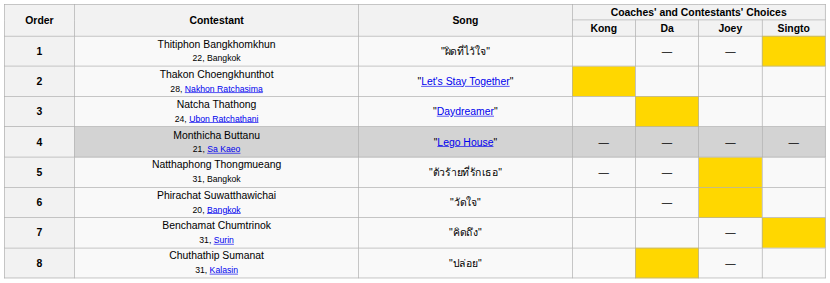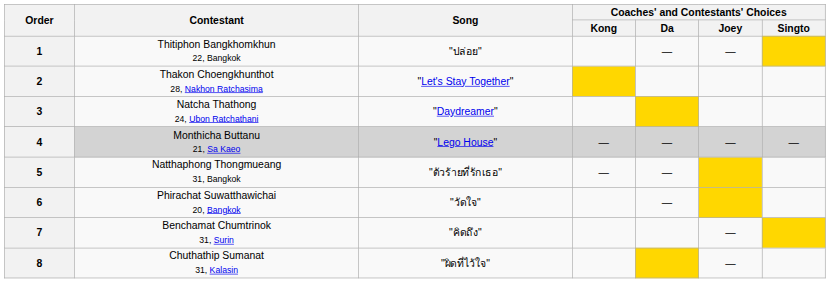 <table class="wikitable" style="text-align:center; line-height:17px; width:100%;">
 <tr>
 <th rowspan=2>Order</th>
 <th rowspan=2>Contestant</th>
 <th rowspan=2>Song</th>
 <th colspan=4>Coaches' and Contestants' Choices</th>
 </tr>
 <tr>
 <th width="90">Kong</th>
 <th width="90">Da</th>
 <th width="90">Joey</th>
 <th width="90">Singto</th>
 </tr>
 <tr>
 <th>1</th>
 <td>Thitiphon Bangkhomkhun<br><sub>22, Bangkok</sub></td>
-<td>"ผิดที่ไว้ใจ"</td>
+<td>"ปล่อย"</td>
 <td style = "text-align:center;"></td>
 <td>—</td>
 <td>—</td>
 <td style = "background:gold;text-align:center;"></td>
 </tr>
 <tr>
 <th>2</th>
 <td>Thakon Choengkhunthot<br><sub>28, <a href='#'>Nakhon Ratchasima</a></sub></td>
 <td>"<a href='#'>Let's Stay Together</a>"</td>
 <td style = "background:gold;text-align:center;"></td>
 <td style = "text-align:center;"></td>
 <td style = "text-align:center;"></td>
 <td style = "text-align:center;"></td>
 </tr>
 <tr>
 <th>3</th>
 <td>Natcha Thathong<br><sub>24, <a href='#'>Ubon Ratchathani</a></sub></td>
 <td>"<a href='#'>Daydreamer</a>"</td>
 <td style = "text-align:center;"></td>
 <td style = "background:gold;text-align:center;"></td>
 <td style = "text-align:center;"></td>
 <td style = "text-align:center;"></td>
 </tr>
 <tr bgcolor=lightgrey>
 <th>4</th>
 <td>Monthicha Buttanu<br><sub>21, <a href='#'>Sa Kaeo</a></sub></td>
 <td>"<a href='#'>Lego House</a>"</td>
 <td style = "text-align:center;">—</td>
 <td style = "text-align:center;">—</td>
 <td style = "text-align:center;">—</td>
 <td style = "text-align:center;">—</td>
 </tr>
 <tr>
 <th>5</th>
 <td>Natthaphong Thongmueang<br><sub>31, Bangkok</sub></td>
 <td>"ตัวร้ายที่รักเธอ"</td>
 <td>—</td>
 <td>—</td>
 <td style = "background:gold;text-align:center;"></td>
 <td style = "text-align:center;"></td>
 </tr>
 <tr>
 <th>6</th>
 <td>Phirachat Suwatthawichai<br><sub>20, <a href='#'>Bangkok</a></sub></td>
 <td>"วัดใจ"</td>
 <td style = "text-align:center;"></td>
 <td>—</td>
 <td style = "background:gold;text-align:center;"></td>
 <td style = "text-align:center;"></td>
 </tr>
 <tr>
 <th>7</th>
 <td>Benchamat Chumtrinok<br><sub>31, <a href='#'>Surin</a></sub></td>
 <td>"คิดถึง"</td>
 <td style = "text-align:center;"></td>
 <td style = "text-align:center;"></td>
 <td>—</td>
 <td style = "background:gold;text-align:center;"></td>
 </tr>
 <tr>
 <th>8</th>
 <td>Chuthathip Sumanat<br><sub>31, <a href='#'>Kalasin</a></sub></td>
-<td>"ปล่อย"</td>
+<td>"ผิดที่ไว้ใจ"</td>
 <td style = "text-align:center;"></td>
 <td style = "background:gold;text-align:center;"></td>
 <td>—</td>
 <td style = "text-align:center;"></td>
 </tr>
 </table>
